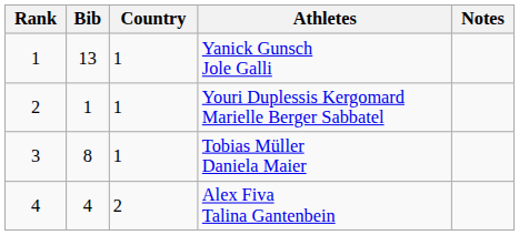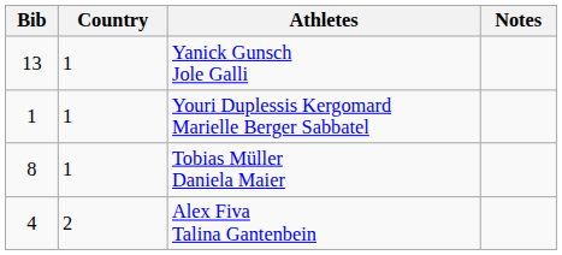 <table class="wikitable" style="text-align:center; width:450px">
 <tr>
-<th>Rank</th>
 <th>Bib</th>
 <th>Country</th>
 <th>Athletes</th>
 <th>Notes</th>
 </tr>
 <tr>
-<td>1</td>
 <td>13</td>
 <td align=left> 1</td>
 <td align=left><a href='#'>Yanick Gunsch</a><br><a href='#'>Jole Galli</a></td>
 <td></td>
 </tr>
 <tr>
-<td>2</td>
 <td>1</td>
 <td align=left> 1</td>
 <td align=left><a href='#'>Youri Duplessis Kergomard</a><br><a href='#'>Marielle Berger Sabbatel</a></td>
 <td></td>
 </tr>
 <tr>
-<td>3</td>
 <td>8</td>
 <td align=left> 1</td>
 <td align=left><a href='#'>Tobias Müller</a><br><a href='#'>Daniela Maier</a></td>
 <td></td>
 </tr>
 <tr>
 <td>4</td>
-<td>4</td>
 <td align=left> 2</td>
 <td align=left><a href='#'>Alex Fiva</a><br><a href='#'>Talina Gantenbein</a></td>
 <td></td>
 </tr>
 </table>
